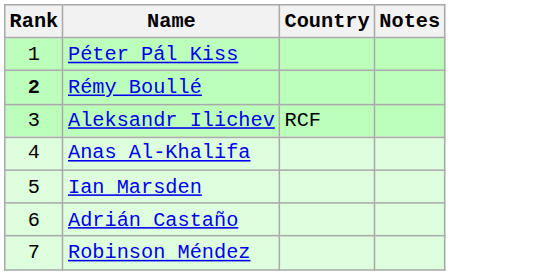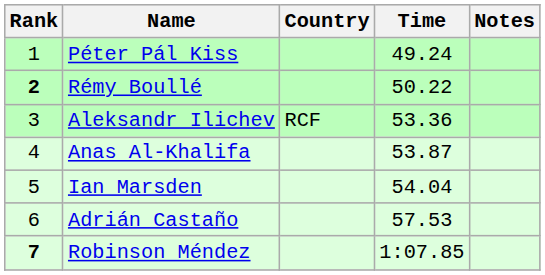 <table class="wikitable" style="text-align:center">
 <tr>
 <th>Rank</th>
 <th>Name</th>
 <th>Country</th>
+<th>Time</th>
 <th>Notes</th>
 </tr>
 <tr bgcolor=bbffbb>
 <td>1</td>
 <td align="left"><a href='#'>Péter Pál Kiss</a></td>
 <td align="left"></td>
+<td>49.24</td>
 <td></td>
 </tr>
 <tr bgcolor=bbffbb>
 <td><strong>2</strong></td>
 <td align="left"><a href='#'>Rémy Boullé</a></td>
 <td align="left"></td>
+<td>50.22</td>
 <td></td>
 </tr>
 <tr bgcolor=bbffbb>
 <td>3</td>
 <td align="left"><a href='#'>Aleksandr Ilichev</a></td>
 <td align="left"> RCF</td>
+<td>53.36</td>
 <td></td>
 </tr>
 <tr bgcolor=ddffdd>
 <td>4</td>
 <td align="left"><a href='#'>Anas Al-Khalifa</a></td>
 <td align="left"></td>
+<td>53.87</td>
 <td></td>
 </tr>
 <tr bgcolor=ddffdd>
 <td>5</td>
 <td align="left"><a href='#'>Ian Marsden</a></td>
 <td align="left"></td>
+<td>54.04</td>
 <td></td>
 </tr>
 <tr bgcolor=ddffdd>
 <td>6</td>
 <td align="left"><a href='#'>Adrián Castaño</a></td>
 <td align="left"></td>
+<td>57.53</td>
 <td></td>
 </tr>
 <tr bgcolor=ddffdd>
-<td>7</td>
+<td><strong>7</strong></td>
 <td align="left"><a href='#'>Robinson Méndez</a></td>
 <td align="left"></td>
+<td>1:07.85</td>
 <td></td>
 </tr>
 </table>
